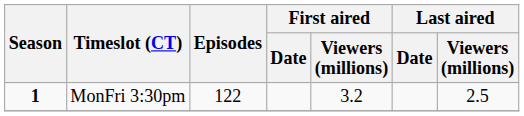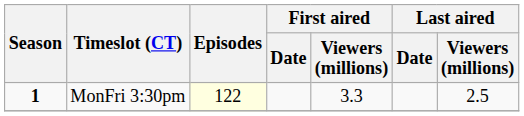 <table class="wikitable" style="text-align: center">
 <tr>
 <th scope="col" rowspan="2">Season</th>
 <th scope="col" rowspan="2">Timeslot (<a href='#'>CT</a>)</th>
 <th scope="col" rowspan="2">Episodes</th>
 <th scope="col" colspan="2">First aired</th>
 <th scope="col" colspan="2">Last aired</th>
 </tr>
 <tr>
 <th scope="col">Date</th>
 <th scope="col">Viewers<br>(millions)</th>
 <th scope="col">Date</th>
 <th scope="col">Viewers<br>(millions)</th>
 </tr>
 <tr>
 <td rowspan="1"><strong>1</strong></td>
 <td rowspan="1">MonFri 3:30pm</td>
-<td>122</td>
+<td style="background: lightyellow;">122</td>
 <td></td>
-<td>3.2</td>
+<td>3.3</td>
 <td></td>
 <td>2.5</td>
 </tr>
 <tr>
 </tr>
 </table>
